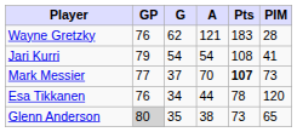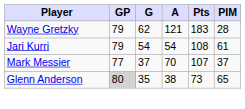 <table class="wikitable">
 <tr>
 <th style="background:#ddf; width:40%;">Player</th>
 <th style="background:#ddf; width:10%;">GP</th>
 <th style="background:#ddf; width:10%;">G</th>
 <th style="background:#ddf; width:10%;">A</th>
 <th style="background:#ddf; width:10%;">Pts</th>
 <th style="background:#ddf; width:10%;">PIM</th>
 </tr>
 <tr>
 <td><a href='#'>Wayne Gretzky</a></td>
-<td>76</td>
+<td>79</td>
 <td>62</td>
 <td>121</td>
 <td>183</td>
 <td>28</td>
 </tr>
 <tr>
 <td><a href='#'>Jari Kurri</a></td>
 <td>79</td>
 <td>54</td>
 <td>54</td>
 <td>108</td>
-<td>41</td>
+<td>61</td>
 </tr>
 <tr>
 <td><a href='#'>Mark Messier</a></td>
 <td>77</td>
 <td>37</td>
 <td>70</td>
-<td><strong>107</strong></td>
-<td>73</td>
-</tr>
-<tr>
-<td><a href='#'>Esa Tikkanen</a></td>
-<td>76</td>
-<td>34</td>
-<td>44</td>
-<td>78</td>
-<td>120</td>
+<td>107</td>
+<td>37</td>
 </tr>
 <tr>
 <td><a href='#'>Glenn Anderson</a></td>
 <td style="background: lightgrey;">80</td>
 <td>35</td>
 <td>38</td>
 <td>73</td>
 <td>65</td>
 </tr>
 </table>
